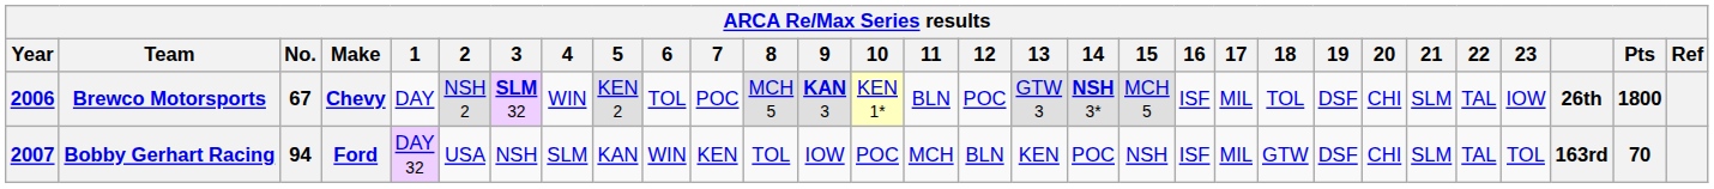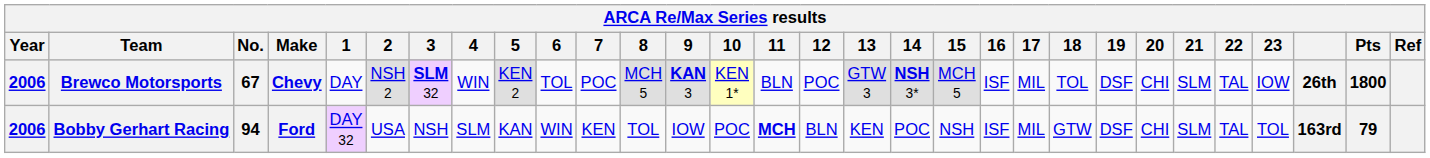 <table class="wikitable" style="text-align:center; font-size:75%">
 <tr>
 <th colspan=45><a href='#'>ARCA Re/Max Series</a> results</th>
 </tr>
 <tr>
 <th>Year</th>
 <th>Team</th>
 <th>No.</th>
 <th>Make</th>
 <th>1</th>
 <th>2</th>
 <th>3</th>
 <th>4</th>
 <th>5</th>
 <th>6</th>
 <th>7</th>
 <th>8</th>
 <th>9</th>
 <th>10</th>
 <th>11</th>
 <th>12</th>
 <th>13</th>
 <th>14</th>
 <th>15</th>
 <th>16</th>
 <th>17</th>
 <th>18</th>
 <th>19</th>
 <th>20</th>
 <th>21</th>
 <th>22</th>
 <th>23</th>
 <th></th>
 <th>Pts</th>
 <th>Ref</th>
 </tr>
 <tr>
 <th><a href='#'>2006</a></th>
 <th><a href='#'>Brewco Motorsports</a></th>
 <th>67</th>
 <th><a href='#'>Chevy</a></th>
 <td><a href='#'>DAY</a></td>
 <td style="background:#DFDFDF;"><a href='#'>NSH</a><br><small>2</small></td>
 <td style="background:#EFCFFF;"><strong><a href='#'>SLM</a></strong><br><small>32</small></td>
 <td><a href='#'>WIN</a></td>
 <td style="background:#DFDFDF;"><a href='#'>KEN</a><br><small>2</small></td>
 <td><a href='#'>TOL</a></td>
 <td><a href='#'>POC</a></td>
 <td style="background:#DFDFDF;"><a href='#'>MCH</a><br><small>5</small></td>
 <td style="background:#DFDFDF;"><strong><a href='#'>KAN</a></strong><br><small>3</small></td>
 <td style="background:#FFFFBF;"><a href='#'>KEN</a><br><small>1*</small></td>
 <td><a href='#'>BLN</a></td>
 <td><a href='#'>POC</a></td>
 <td style="background:#DFDFDF;"><a href='#'>GTW</a><br><small>3</small></td>
 <td style="background:#DFDFDF;"><strong><a href='#'>NSH</a></strong><br><small>3*</small></td>
 <td style="background:#DFDFDF;"><a href='#'>MCH</a><br><small>5</small></td>
 <td><a href='#'>ISF</a></td>
 <td><a href='#'>MIL</a></td>
 <td><a href='#'>TOL</a></td>
 <td><a href='#'>DSF</a></td>
 <td><a href='#'>CHI</a></td>
 <td><a href='#'>SLM</a></td>
 <td><a href='#'>TAL</a></td>
 <td><a href='#'>IOW</a></td>
 <th>26th</th>
 <th>1800</th>
 <th></th>
 </tr>
 <tr>
-<th><a href='#'>2007</a></th>
+<th><a href='#'>2006</a></th>
 <th><a href='#'>Bobby Gerhart Racing</a></th>
 <th>94</th>
 <th><a href='#'>Ford</a></th>
 <td style="background:#EFCFFF;"><a href='#'>DAY</a><br><small>32</small></td>
 <td><a href='#'>USA</a></td>
 <td><a href='#'>NSH</a></td>
 <td><a href='#'>SLM</a></td>
 <td><a href='#'>KAN</a></td>
 <td><a href='#'>WIN</a></td>
 <td><a href='#'>KEN</a></td>
 <td><a href='#'>TOL</a></td>
 <td><a href='#'>IOW</a></td>
 <td><a href='#'>POC</a></td>
-<td><a href='#'>MCH</a></td>
+<td><strong><a href='#'>MCH</a></strong></td>
 <td><a href='#'>BLN</a></td>
 <td><a href='#'>KEN</a></td>
 <td><a href='#'>POC</a></td>
 <td><a href='#'>NSH</a></td>
 <td><a href='#'>ISF</a></td>
 <td><a href='#'>MIL</a></td>
 <td><a href='#'>GTW</a></td>
 <td><a href='#'>DSF</a></td>
 <td><a href='#'>CHI</a></td>
 <td><a href='#'>SLM</a></td>
 <td><a href='#'>TAL</a></td>
 <td><a href='#'>TOL</a></td>
 <th>163rd</th>
-<th>70</th>
+<th>79</th>
 <th></th>
 </tr>
 </table>
